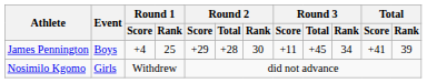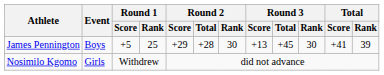 <table class="wikitable" style="font-size:90%">
 <tr>
 <th rowspan="2">Athlete</th>
 <th rowspan="2">Event</th>
 <th colspan="2">Round 1</th>
 <th colspan="3">Round 2</th>
 <th colspan="3">Round 3</th>
 <th colspan="2">Total</th>
 </tr>
 <tr style="font-size:95%">
 <th>Score</th>
 <th>Rank</th>
 <th>Score</th>
 <th>Total</th>
 <th>Rank</th>
 <th>Score</th>
 <th>Total</th>
 <th>Rank</th>
 <th>Score</th>
 <th>Rank</th>
 </tr>
 <tr align=center>
 <td align=left><a href='#'>James Pennington</a></td>
 <td align=left><a href='#'>Boys</a></td>
-<td>+4</td>
+<td>+5</td>
 <td>25</td>
 <td>+29</td>
 <td>+28</td>
 <td>30</td>
-<td>+11</td>
+<td>+13</td>
 <td>+45</td>
-<td>34</td>
+<td>30</td>
 <td>+41</td>
 <td>39</td>
 </tr>
 <tr align=center>
 <td align=left><a href='#'>Nosimilo Kgomo</a></td>
 <td align=left><a href='#'>Girls</a></td>
 <td colspan=2>Withdrew</td>
 <td colspan=8>did not advance</td>
 </tr>
 </table>
